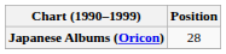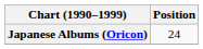 <table class="wikitable plainrowheaders">
 <tr>
 <th>Chart (1990–1999)</th>
 <th>Position</th>
 </tr>
 <tr>
 <th scope="row">Japanese Albums (<a href='#'>Oricon</a>)</th>
-<td style="text-align:center;">28</td>
+<td style="text-align:center;">24</td>
 </tr>
 <tr>
 </tr>
 </table>
